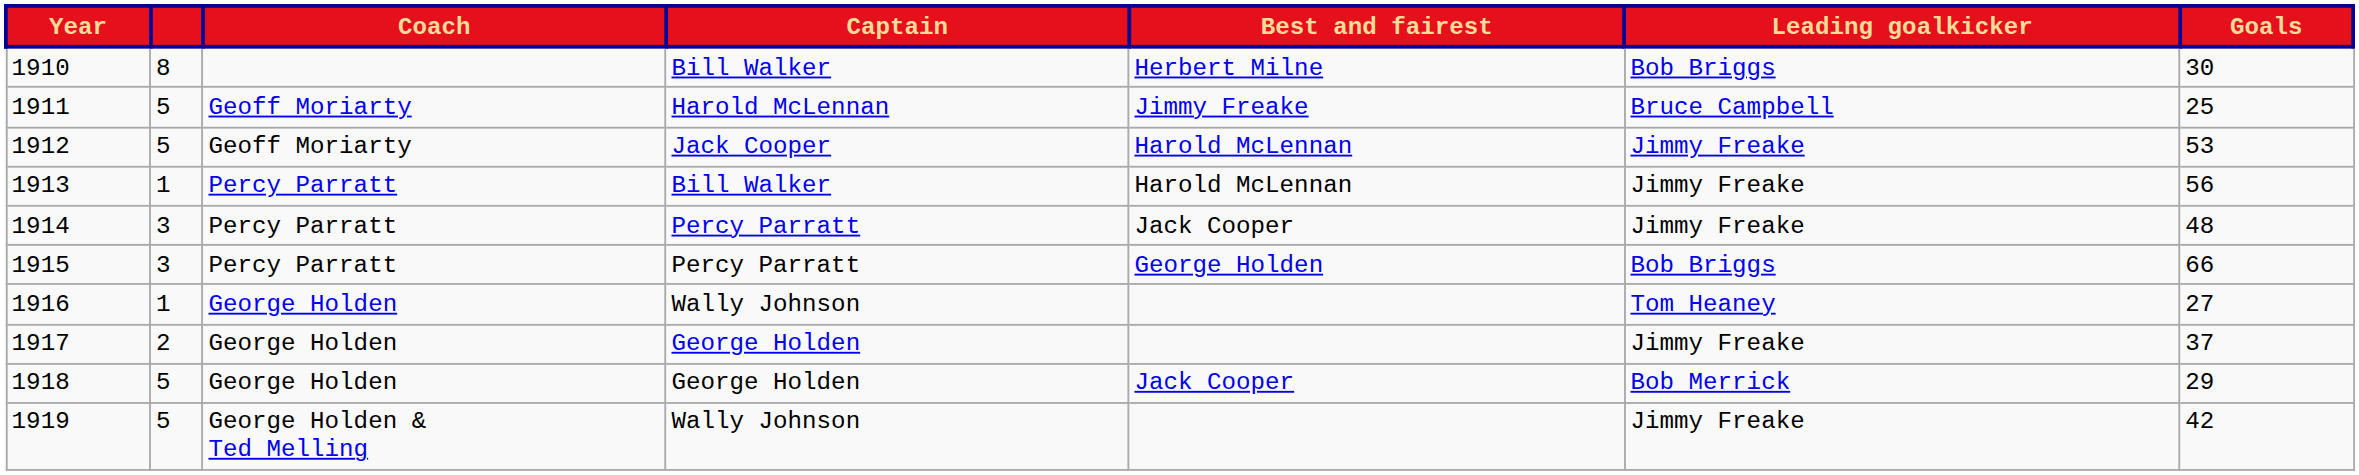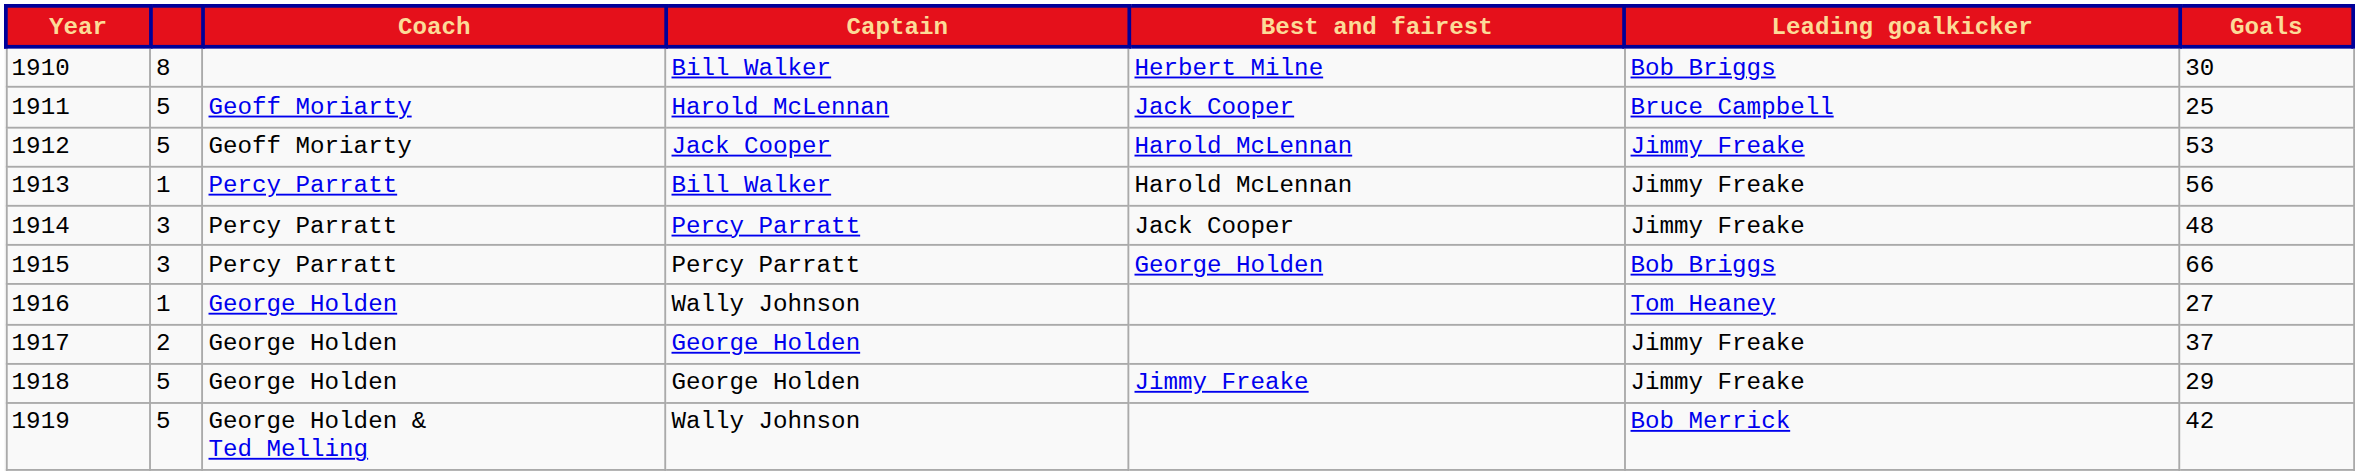 <table class="wikitable"; style="width:100%;">
 <tr valign="top">
 <th style="background:#E5101B; color:#FCDB98; border:solid #000099 2px">Year</th>
 <th style="background:#E5101B; color:#FCDB98; border:solid #000099 2px"></th>
 <th style="background:#E5101B; color:#FCDB98; border:solid #000099 2px">Coach</th>
 <th style="background:#E5101B; color:#FCDB98; border:solid #000099 2px">Captain</th>
 <th style="background:#E5101B; color:#FCDB98; border:solid #000099 2px">Best and fairest</th>
 <th style="background:#E5101B; color:#FCDB98; border:solid #000099 2px">Leading goalkicker</th>
 <th style="background:#E5101B; color:#FCDB98; border:solid #000099 2px">Goals</th>
 </tr>
 <tr valign="top">
 <td>1910</td>
 <td>8</td>
 <td> </td>
 <td><a href='#'>Bill Walker</a></td>
 <td><a href='#'>Herbert Milne</a></td>
 <td><a href='#'>Bob Briggs</a></td>
 <td>30</td>
 </tr>
 <tr valign="top">
 <td>1911</td>
 <td>5</td>
 <td><a href='#'>Geoff Moriarty</a></td>
 <td><a href='#'>Harold McLennan</a></td>
-<td><a href='#'>Jimmy Freake</a></td>
+<td><a href='#'>Jack Cooper</a></td>
 <td><a href='#'>Bruce Campbell</a></td>
 <td>25</td>
 </tr>
 <tr valign="top">
 <td>1912</td>
 <td>5</td>
 <td>Geoff Moriarty</td>
 <td><a href='#'>Jack Cooper</a></td>
 <td><a href='#'>Harold McLennan</a></td>
 <td><a href='#'>Jimmy Freake</a></td>
 <td>53</td>
 </tr>
 <tr valign="top">
 <td>1913</td>
 <td>1</td>
 <td><a href='#'>Percy Parratt</a></td>
 <td><a href='#'>Bill Walker</a></td>
 <td>Harold McLennan</td>
 <td>Jimmy Freake</td>
 <td>56</td>
 </tr>
 <tr valign="top">
 <td>1914</td>
 <td>3</td>
 <td>Percy Parratt</td>
 <td><a href='#'>Percy Parratt</a></td>
 <td>Jack Cooper</td>
 <td>Jimmy Freake</td>
 <td>48</td>
 </tr>
 <tr valign="top">
 <td>1915</td>
 <td>3</td>
 <td>Percy Parratt</td>
 <td>Percy Parratt</td>
 <td><a href='#'>George Holden</a></td>
 <td><a href='#'>Bob Briggs</a></td>
 <td>66</td>
 </tr>
 <tr valign="top">
 <td>1916</td>
 <td>1</td>
 <td><a href='#'>George Holden</a></td>
 <td>Wally Johnson</td>
 <td> </td>
 <td><a href='#'>Tom Heaney</a></td>
 <td>27</td>
 </tr>
 <tr valign="top">
 <td>1917</td>
 <td>2</td>
 <td>George Holden</td>
 <td><a href='#'>George Holden</a></td>
 <td> </td>
 <td>Jimmy Freake</td>
 <td>37</td>
 </tr>
 <tr valign="top">
 <td>1918</td>
 <td>5</td>
 <td>George Holden</td>
 <td>George Holden</td>
-<td><a href='#'>Jack Cooper</a></td>
-<td><a href='#'>Bob Merrick</a></td>
+<td><a href='#'>Jimmy Freake</a></td>
+<td>Jimmy Freake</td>
 <td>29</td>
 </tr>
 <tr valign="top">
 <td>1919</td>
 <td>5</td>
 <td>George Holden &<br><a href='#'>Ted Melling</a></td>
 <td>Wally Johnson</td>
 <td> </td>
-<td>Jimmy Freake</td>
+<td><a href='#'>Bob Merrick</a></td>
 <td>42</td>
 </tr>
 </table>
